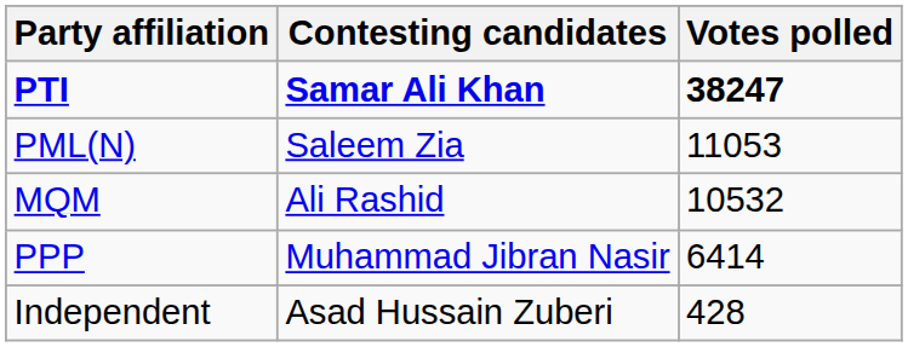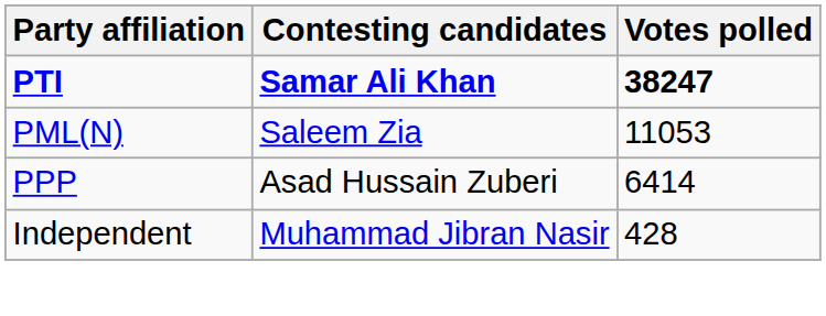 <table class="wikitable sortable">
 <tr>
 <th>Party affiliation</th>
 <th>Contesting candidates</th>
 <th>Votes polled</th>
 </tr>
 <tr>
 <td><strong><a href='#'>PTI</a></strong></td>
 <td><strong><a href='#'>Samar Ali Khan</a></strong></td>
 <td><strong>38247</strong></td>
 </tr>
 <tr>
 <td><a href='#'>PML(N)</a></td>
 <td><a href='#'>Saleem Zia</a></td>
 <td>11053</td>
 </tr>
 <tr>
-<td><a href='#'>MQM</a></td>
-<td><a href='#'>Ali Rashid</a></td>
-<td>10532</td>
-</tr>
-<tr>
 <td><a href='#'>PPP</a></td>
-<td><a href='#'>Muhammad Jibran Nasir</a></td>
+<td>Asad Hussain Zuberi</td>
 <td>6414</td>
 </tr>
 <tr>
 <td>Independent</td>
-<td>Asad Hussain Zuberi</td>
+<td><a href='#'>Muhammad Jibran Nasir</a></td>
 <td>428</td>
 </tr>
 </table>
